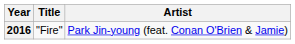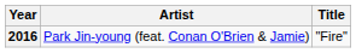 <table class="wikitable plainrowheaders sortable">
 <tr>
 <th>Year</th>
+<th>Artist</th>
 <th>Title</th>
-<th>Artist</th>
 </tr>
 <tr>
 <th scope="row">2016</th>
+<td><a href='#'>Park Jin-young</a> (feat. <a href='#'>Conan O'Brien</a> & <a href='#'>Jamie</a>)</td>
 <td>"Fire"</td>
-<td><a href='#'>Park Jin-young</a> (feat. <a href='#'>Conan O'Brien</a> & <a href='#'>Jamie</a>)</td>
 </tr>
 </table>
